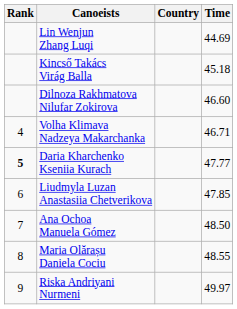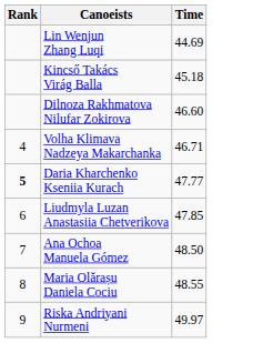 <table class="wikitable" style="text-align:center">
 <tr>
 <th>Rank</th>
 <th>Canoeists</th>
-<th>Country</th>
 <th>Time</th>
 </tr>
 <tr>
 <td></td>
 <td align="left"><a href='#'>Lin Wenjun</a><br><a href='#'>Zhang Luqi</a></td>
-<td align="left"></td>
 <td>44.69</td>
 </tr>
 <tr>
 <td></td>
 <td align="left"><a href='#'>Kincső Takács</a><br><a href='#'>Virág Balla</a></td>
-<td align="left"></td>
 <td>45.18</td>
 </tr>
 <tr>
 <td></td>
 <td align="left"><a href='#'>Dilnoza Rakhmatova</a><br><a href='#'>Nilufar Zokirova</a></td>
-<td align="left"></td>
 <td>46.60</td>
 </tr>
 <tr>
 <td>4</td>
 <td align="left"><a href='#'>Volha Klimava</a><br><a href='#'>Nadzeya Makarchanka</a></td>
-<td align="left"></td>
 <td>46.71</td>
 </tr>
 <tr>
 <td><strong>5</strong></td>
 <td align="left"><a href='#'>Daria Kharchenko</a><br><a href='#'>Kseniia Kurach</a></td>
-<td align="left"></td>
 <td>47.77</td>
 </tr>
 <tr>
 <td>6</td>
 <td align="left"><a href='#'>Liudmyla Luzan</a><br><a href='#'>Anastasiia Chetverikova</a></td>
-<td align="left"></td>
 <td>47.85</td>
 </tr>
 <tr>
 <td>7</td>
 <td align="left"><a href='#'>Ana Ochoa</a><br><a href='#'>Manuela Gómez</a></td>
-<td align="left"></td>
 <td>48.50</td>
 </tr>
 <tr>
 <td>8</td>
 <td align="left"><a href='#'>Maria Olărașu</a><br><a href='#'>Daniela Cociu</a></td>
-<td align="left"></td>
 <td>48.55</td>
 </tr>
 <tr>
 <td>9</td>
 <td align="left"><a href='#'>Riska Andriyani</a><br><a href='#'>Nurmeni</a></td>
-<td align="left"></td>
 <td>49.97</td>
 </tr>
 </table>
